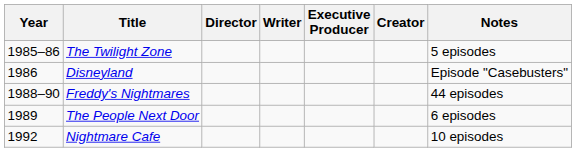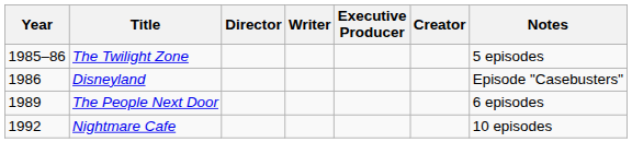 <table class="wikitable">
 <tr>
 <th>Year</th>
 <th>Title</th>
 <th>Director</th>
 <th>Writer</th>
 <th>Executive<br>Producer</th>
 <th>Creator</th>
 <th>Notes</th>
 </tr>
 <tr>
 <td>1985–86</td>
 <td><em><a href='#'>The Twilight Zone</a></em></td>
 <td></td>
 <td></td>
 <td></td>
 <td></td>
 <td>5 episodes</td>
 </tr>
 <tr>
 <td>1986</td>
 <td><em><a href='#'>Disneyland</a></em></td>
 <td></td>
 <td></td>
 <td></td>
 <td></td>
 <td>Episode "Casebusters"</td>
 </tr>
 <tr>
-<td>1988–90</td>
-<td><em><a href='#'>Freddy's Nightmares</a></em></td>
-<td></td>
-<td></td>
-<td></td>
-<td></td>
-<td>44 episodes</td>
-</tr>
-<tr>
 <td>1989</td>
 <td><em><a href='#'>The People Next Door</a></em></td>
 <td></td>
 <td></td>
 <td></td>
 <td></td>
 <td>6 episodes</td>
 </tr>
 <tr>
 <td>1992</td>
 <td><em><a href='#'>Nightmare Cafe</a></em></td>
 <td></td>
 <td></td>
 <td></td>
 <td></td>
 <td>10 episodes</td>
 </tr>
 </table>
